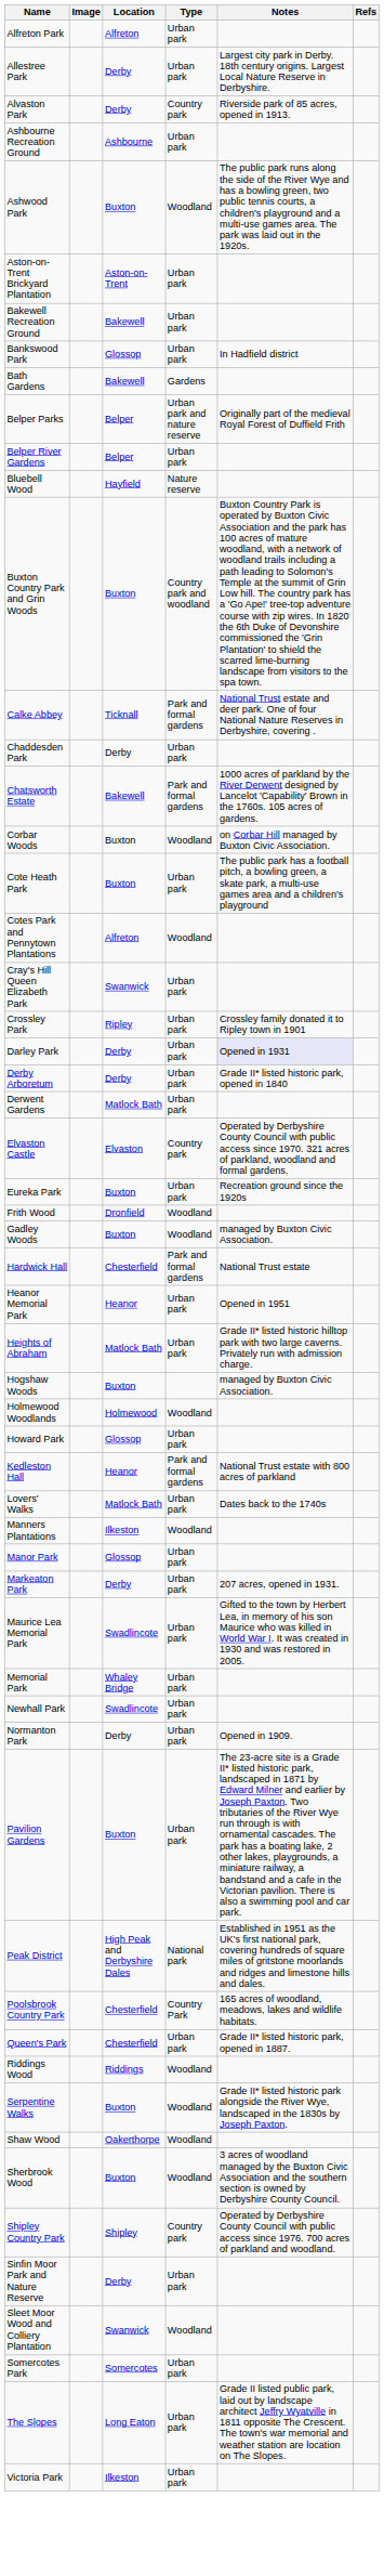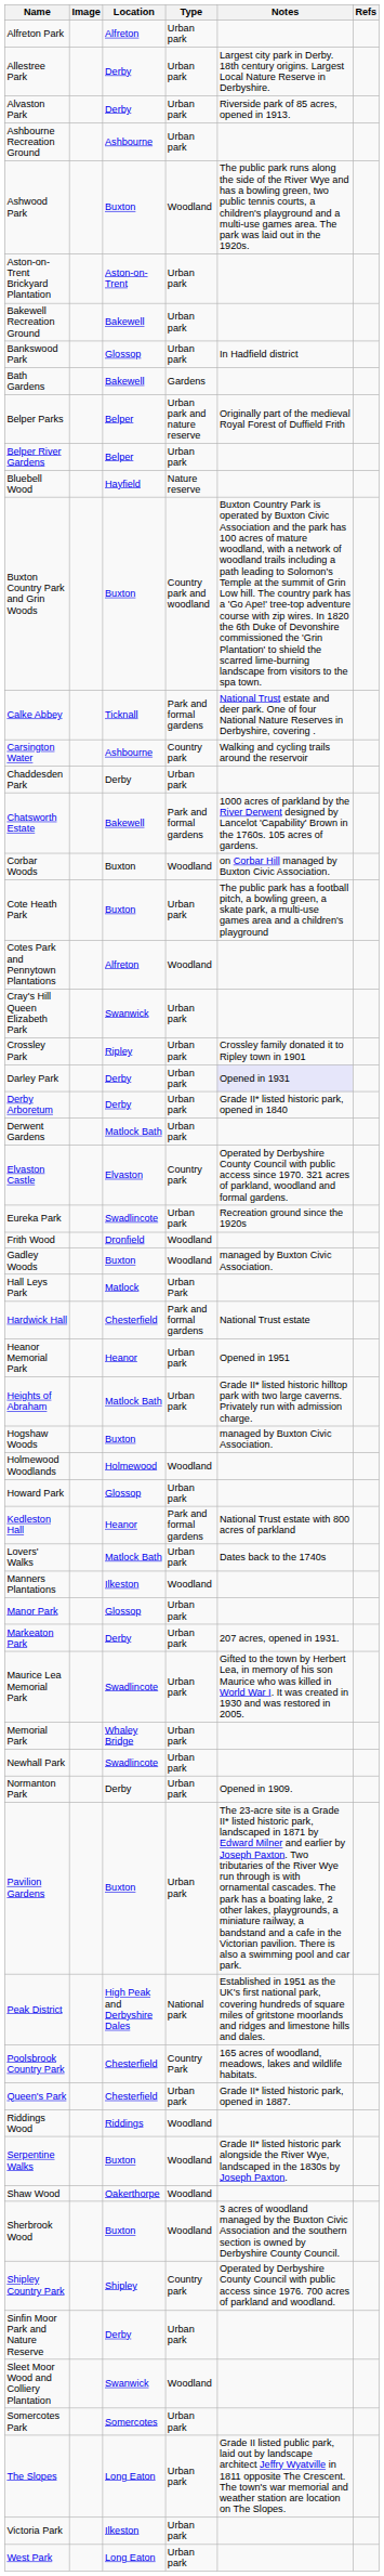 <table class="wikitable sortable">
 <tr>
 <th>Name</th>
 <th>Image</th>
 <th>Location</th>
 <th>Type</th>
 <th>Notes</th>
 <th>Refs</th>
 </tr>
 <tr>
 <td>Alfreton Park</td>
 <td></td>
 <td><a href='#'>Alfreton</a></td>
 <td>Urban park</td>
 <td></td>
 <td></td>
 </tr>
 <tr>
 <td>Allestree Park</td>
 <td></td>
 <td><a href='#'>Derby</a></td>
 <td>Urban park</td>
 <td>Largest city park in Derby. 18th century origins. Largest Local Nature Reserve in Derbyshire.</td>
 <td></td>
 </tr>
 <tr>
 <td>Alvaston Park</td>
 <td></td>
 <td><a href='#'>Derby</a></td>
-<td>Country park</td>
+<td>Urban park</td>
 <td>Riverside park of 85 acres, opened in 1913.</td>
 <td></td>
 </tr>
 <tr>
 <td>Ashbourne Recreation Ground</td>
 <td></td>
 <td><a href='#'>Ashbourne</a></td>
 <td>Urban park</td>
 <td></td>
 <td></td>
 </tr>
 <tr>
 <td>Ashwood Park</td>
 <td></td>
 <td><a href='#'>Buxton</a></td>
 <td>Woodland</td>
 <td>The public park runs along the side of the River Wye and has a bowling green, two public tennis courts, a children's playground and a multi-use games area. The park was laid out in the 1920s.</td>
 <td></td>
 </tr>
 <tr>
 <td>Aston-on-Trent Brickyard Plantation</td>
 <td></td>
 <td><a href='#'>Aston-on-Trent</a></td>
 <td>Urban park</td>
 <td></td>
 <td></td>
 </tr>
 <tr>
 <td>Bakewell Recreation Ground</td>
 <td></td>
 <td><a href='#'>Bakewell</a></td>
 <td>Urban park</td>
 <td></td>
 <td></td>
 </tr>
 <tr>
 <td>Bankswood Park</td>
 <td></td>
 <td><a href='#'>Glossop</a></td>
 <td>Urban park</td>
 <td>In Hadfield district</td>
 <td></td>
 </tr>
 <tr>
 <td>Bath Gardens</td>
 <td></td>
 <td><a href='#'>Bakewell</a></td>
 <td>Gardens</td>
 <td></td>
 <td></td>
 </tr>
 <tr>
 <td>Belper Parks</td>
 <td></td>
 <td><a href='#'>Belper</a></td>
 <td>Urban park and nature reserve</td>
 <td>Originally part of the medieval Royal Forest of Duffield Frith</td>
 <td></td>
 </tr>
 <tr>
 <td><a href='#'>Belper River Gardens</a></td>
 <td></td>
 <td><a href='#'>Belper</a></td>
 <td>Urban park</td>
 <td></td>
 <td></td>
 </tr>
 <tr>
 <td>Bluebell Wood</td>
 <td></td>
 <td><a href='#'>Hayfield</a></td>
 <td>Nature reserve</td>
 <td></td>
 <td></td>
 </tr>
 <tr>
 <td>Buxton Country Park and Grin Woods</td>
 <td></td>
 <td><a href='#'>Buxton</a></td>
 <td>Country park and woodland</td>
 <td>Buxton Country Park is operated by Buxton Civic Association and the park has 100 acres of mature woodland, with a network of woodland trails including a path leading to Solomon's Temple at the summit of Grin Low hill. The country park has a 'Go Ape!' tree-top adventure course with zip wires. In 1820 the 6th Duke of Devonshire commissioned the 'Grin Plantation' to shield the scarred lime-burning landscape from visitors to the spa town.</td>
 <td></td>
 </tr>
 <tr>
 <td><a href='#'>Calke Abbey</a></td>
 <td></td>
 <td><a href='#'>Ticknall</a></td>
 <td>Park and formal gardens</td>
 <td><a href='#'>National Trust</a> estate and deer park. One of four National Nature Reserves in Derbyshire, covering .</td>
+<td></td>
+</tr>
+<tr>
+<td><a href='#'>Carsington Water</a></td>
+<td></td>
+<td><a href='#'>Ashbourne</a></td>
+<td>Country park</td>
+<td>Walking and cycling trails around the reservoir</td>
 <td></td>
 </tr>
 <tr>
 <td>Chaddesden Park</td>
 <td></td>
 <td>Derby</td>
 <td>Urban park</td>
 <td></td>
 <td></td>
 </tr>
 <tr>
 <td><a href='#'>Chatsworth Estate</a></td>
 <td></td>
 <td><a href='#'>Bakewell</a></td>
 <td>Park and formal gardens</td>
 <td>1000 acres of parkland by the <a href='#'>River Derwent</a> designed by Lancelot 'Capability' Brown in the 1760s. 105 acres of gardens.</td>
 <td></td>
 </tr>
 <tr>
 <td>Corbar Woods</td>
 <td></td>
 <td>Buxton</td>
 <td>Woodland</td>
 <td> on <a href='#'>Corbar Hill</a> managed by Buxton Civic Association.</td>
 <td></td>
 </tr>
 <tr>
 <td>Cote Heath Park</td>
 <td></td>
 <td><a href='#'>Buxton</a></td>
 <td>Urban park</td>
 <td>The public park has a football pitch, a bowling green, a skate park, a multi-use games area and a children's playground</td>
 <td></td>
 </tr>
 <tr>
 <td>Cotes Park and Pennytown Plantations</td>
 <td></td>
 <td><a href='#'>Alfreton</a></td>
 <td>Woodland</td>
 <td></td>
 <td></td>
 </tr>
 <tr>
 <td>Cray's Hill Queen Elizabeth Park</td>
 <td></td>
 <td><a href='#'>Swanwick</a></td>
 <td>Urban park</td>
 <td></td>
 <td></td>
 </tr>
 <tr>
 <td>Crossley Park</td>
 <td></td>
 <td><a href='#'>Ripley</a></td>
 <td>Urban park</td>
 <td>Crossley family donated it to Ripley town in 1901</td>
 <td></td>
 </tr>
 <tr>
 <td>Darley Park</td>
 <td></td>
 <td><a href='#'>Derby</a></td>
 <td>Urban park</td>
 <td style="background: lavender;">Opened in 1931</td>
 <td></td>
 </tr>
 <tr>
 <td><a href='#'>Derby Arboretum</a></td>
 <td></td>
 <td><a href='#'>Derby</a></td>
 <td>Urban park</td>
 <td>Grade II* listed historic park, opened in 1840</td>
 <td></td>
 </tr>
 <tr>
 <td>Derwent Gardens</td>
 <td></td>
 <td><a href='#'>Matlock Bath</a></td>
 <td>Urban park</td>
 <td></td>
 <td></td>
 </tr>
 <tr>
 <td><a href='#'>Elvaston Castle</a></td>
 <td></td>
 <td><a href='#'>Elvaston</a></td>
 <td>Country park</td>
 <td>Operated by Derbyshire County Council with public access since 1970. 321 acres of parkland, woodland and formal gardens.</td>
 <td></td>
 </tr>
 <tr>
 <td>Eureka Park</td>
 <td></td>
-<td><a href='#'>Buxton</a></td>
+<td><a href='#'>Swadlincote</a></td>
 <td>Urban park</td>
 <td>Recreation ground since the 1920s</td>
 <td></td>
 </tr>
 <tr>
 <td>Frith Wood</td>
 <td></td>
 <td><a href='#'>Dronfield</a></td>
 <td>Woodland</td>
 <td></td>
 <td></td>
 </tr>
 <tr>
 <td>Gadley Woods</td>
 <td></td>
 <td><a href='#'>Buxton</a></td>
 <td>Woodland</td>
 <td> managed by Buxton Civic Association.</td>
+<td></td>
+</tr>
+<tr>
+<td>Hall Leys Park</td>
+<td></td>
+<td><a href='#'>Matlock</a></td>
+<td>Urban Park</td>
+<td></td>
 <td></td>
 </tr>
 <tr>
 <td><a href='#'>Hardwick Hall</a></td>
 <td></td>
 <td><a href='#'>Chesterfield</a></td>
 <td>Park and formal gardens</td>
 <td>National Trust estate</td>
 <td></td>
 </tr>
 <tr>
 <td>Heanor Memorial Park</td>
 <td></td>
 <td><a href='#'>Heanor</a></td>
 <td>Urban park</td>
 <td>Opened in 1951</td>
 <td></td>
 </tr>
 <tr>
 <td><a href='#'>Heights of Abraham</a></td>
 <td></td>
 <td><a href='#'>Matlock Bath</a></td>
 <td>Urban park</td>
 <td>Grade II* listed historic hilltop park with two large caverns. Privately run with admission charge.</td>
 <td></td>
 </tr>
 <tr>
 <td>Hogshaw Woods</td>
 <td></td>
 <td><a href='#'>Buxton</a></td>
 <td></td>
 <td> managed by Buxton Civic Association.</td>
 <td></td>
 </tr>
 <tr>
 <td>Holmewood Woodlands</td>
 <td></td>
 <td><a href='#'>Holmewood</a></td>
 <td>Woodland</td>
 <td></td>
 <td></td>
 </tr>
 <tr>
 <td>Howard Park</td>
 <td></td>
 <td><a href='#'>Glossop</a></td>
 <td>Urban park</td>
 <td></td>
 <td></td>
 </tr>
 <tr>
 <td><a href='#'>Kedleston Hall</a></td>
 <td></td>
 <td><a href='#'>Heanor</a></td>
 <td>Park and formal gardens</td>
 <td>National Trust estate with 800 acres of parkland</td>
 <td></td>
 </tr>
 <tr>
 <td>Lovers' Walks</td>
 <td></td>
 <td><a href='#'>Matlock Bath</a></td>
 <td>Urban park</td>
 <td>Dates back to the 1740s</td>
 <td></td>
 </tr>
 <tr>
 <td>Manners Plantations</td>
 <td></td>
 <td><a href='#'>Ilkeston</a></td>
 <td>Woodland</td>
 <td></td>
 <td></td>
 </tr>
 <tr>
 <td><a href='#'>Manor Park</a></td>
 <td></td>
 <td><a href='#'>Glossop</a></td>
 <td>Urban park</td>
 <td></td>
 <td></td>
 </tr>
 <tr>
 <td><a href='#'>Markeaton Park</a></td>
 <td></td>
 <td><a href='#'>Derby</a></td>
 <td>Urban park</td>
 <td>207 acres, opened in 1931.</td>
 <td></td>
 </tr>
 <tr>
 <td>Maurice Lea Memorial Park</td>
 <td></td>
 <td><a href='#'>Swadlincote</a></td>
 <td>Urban park</td>
 <td>Gifted to the town by Herbert Lea, in memory of his son Maurice who was killed in <a href='#'>World War I</a>. It was created in 1930 and was restored in 2005.</td>
 <td></td>
 </tr>
 <tr>
 <td>Memorial Park</td>
 <td></td>
 <td><a href='#'>Whaley Bridge</a></td>
 <td>Urban park</td>
 <td></td>
 <td></td>
 </tr>
 <tr>
 <td>Newhall Park</td>
 <td></td>
 <td><a href='#'>Swadlincote</a></td>
 <td>Urban park</td>
 <td></td>
 <td></td>
 </tr>
 <tr>
 <td>Normanton Park</td>
 <td></td>
 <td>Derby</td>
 <td>Urban park</td>
 <td>Opened in 1909.</td>
 <td></td>
 </tr>
 <tr>
 <td><a href='#'>Pavilion Gardens</a></td>
 <td></td>
 <td><a href='#'>Buxton</a></td>
 <td>Urban park</td>
 <td>The 23-acre site is a Grade II* listed historic park, landscaped in 1871 by <a href='#'>Edward Milner</a> and earlier by <a href='#'>Joseph Paxton</a>. Two tributaries of the River Wye run through is with ornamental cascades. The park has a boating lake, 2 other lakes, playgrounds, a miniature railway, a bandstand and a cafe in the Victorian pavilion. There is also a swimming pool and car park.</td>
 <td></td>
 </tr>
 <tr>
 <td><a href='#'>Peak District</a></td>
 <td></td>
 <td><a href='#'>High Peak</a> and <a href='#'>Derbyshire Dales</a></td>
 <td>National park</td>
 <td>Established in 1951 as the UK's first national park, covering hundreds of square miles of gritstone moorlands and ridges and limestone hills and dales.</td>
 <td></td>
 </tr>
 <tr>
 <td><a href='#'>Poolsbrook Country Park</a></td>
 <td></td>
 <td><a href='#'>Chesterfield</a></td>
 <td>Country Park</td>
 <td>165 acres of woodland, meadows, lakes and wildlife habitats.</td>
 <td></td>
 </tr>
 <tr>
 <td><a href='#'>Queen's Park</a></td>
 <td></td>
 <td><a href='#'>Chesterfield</a></td>
 <td>Urban park</td>
 <td>Grade II* listed historic park, opened in 1887.</td>
 <td></td>
 </tr>
 <tr>
 <td>Riddings Wood</td>
 <td></td>
 <td><a href='#'>Riddings</a></td>
 <td>Woodland</td>
 <td></td>
 <td></td>
 </tr>
 <tr>
 <td><a href='#'>Serpentine Walks</a></td>
 <td></td>
 <td><a href='#'>Buxton</a></td>
 <td>Woodland</td>
 <td>Grade II* listed historic park alongside the River Wye, landscaped in the 1830s by <a href='#'>Joseph Paxton</a>.</td>
 <td></td>
 </tr>
 <tr>
 <td>Shaw Wood</td>
 <td></td>
 <td><a href='#'>Oakerthorpe</a></td>
 <td>Woodland</td>
 <td></td>
 <td></td>
 </tr>
 <tr>
 <td>Sherbrook Wood</td>
 <td></td>
 <td><a href='#'>Buxton</a></td>
 <td>Woodland</td>
 <td>3 acres of woodland managed by the Buxton Civic Association and the southern section is owned by Derbyshire County Council.</td>
 <td></td>
 </tr>
 <tr>
 <td><a href='#'>Shipley Country Park</a></td>
 <td></td>
 <td><a href='#'>Shipley</a></td>
 <td>Country park</td>
 <td>Operated by Derbyshire County Council with public access since 1976. 700 acres of parkland and woodland.</td>
 <td></td>
 </tr>
 <tr>
 <td>Sinfin Moor Park and Nature Reserve</td>
 <td></td>
 <td><a href='#'>Derby</a></td>
 <td>Urban park</td>
 <td></td>
 <td></td>
 </tr>
 <tr>
 <td>Sleet Moor Wood and Colliery Plantation</td>
 <td></td>
 <td><a href='#'>Swanwick</a></td>
 <td>Woodland</td>
 <td></td>
 <td></td>
 </tr>
 <tr>
 <td>Somercotes Park</td>
 <td></td>
 <td><a href='#'>Somercotes</a></td>
 <td>Urban park</td>
 <td></td>
 <td></td>
 </tr>
 <tr>
 <td><a href='#'>The Slopes</a></td>
 <td></td>
 <td><a href='#'>Long Eaton</a></td>
 <td>Urban park</td>
 <td>Grade II listed public park, laid out by landscape architect <a href='#'>Jeffry Wyatville</a> in 1811 opposite The Crescent. The town's war memorial and weather station are location on The Slopes.</td>
 <td></td>
 </tr>
 <tr>
 <td>Victoria Park</td>
 <td></td>
 <td><a href='#'>Ilkeston</a></td>
 <td>Urban park</td>
 <td></td>
 <td></td>
 </tr>
+<tr>
+<td><a href='#'>West Park</a></td>
+<td></td>
+<td><a href='#'>Long Eaton</a></td>
+<td>Urban park</td>
+<td></td>
+<td></td>
+</tr>
 </table>
